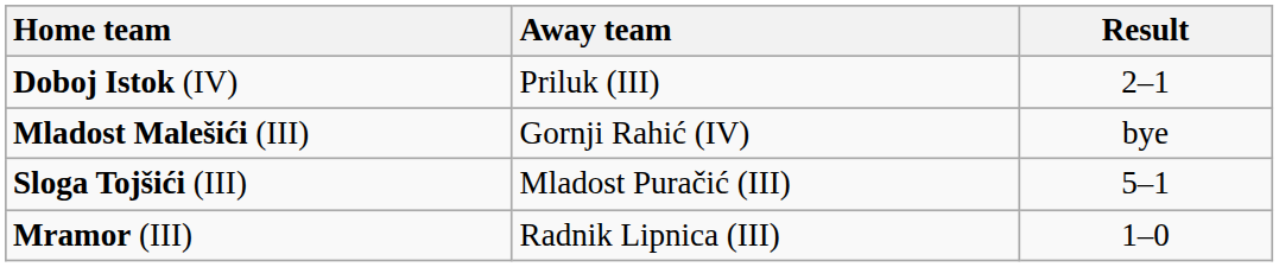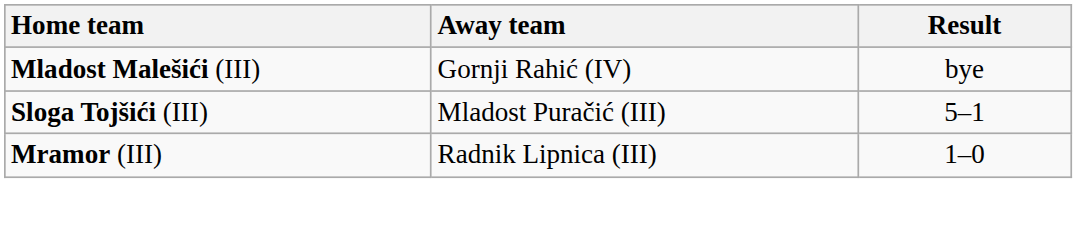 <table class="wikitable" style="width:50%">
 <tr>
 <th style="width:40%; text-align:left">Home team</th>
 <th style="width:40%; text-align:left">Away team</th>
 <th>Result</th>
-</tr>
-<tr>
-<td><strong>Doboj Istok</strong> (IV)</td>
-<td>Priluk (III)</td>
-<td style="text-align:center">2–1</td>
 </tr>
 <tr>
 <td><strong>Mladost Malešići</strong> (III)</td>
 <td>Gornji Rahić (IV)</td>
 <td style="text-align:center">bye</td>
 </tr>
 <tr>
 <td><strong>Sloga Tojšići</strong> (III)</td>
 <td>Mladost Puračić (III)</td>
 <td style="text-align:center">5–1</td>
 </tr>
 <tr>
 <td><strong>Mramor</strong> (III)</td>
 <td>Radnik Lipnica (III)</td>
 <td style="text-align:center">1–0</td>
 </tr>
 </table>
